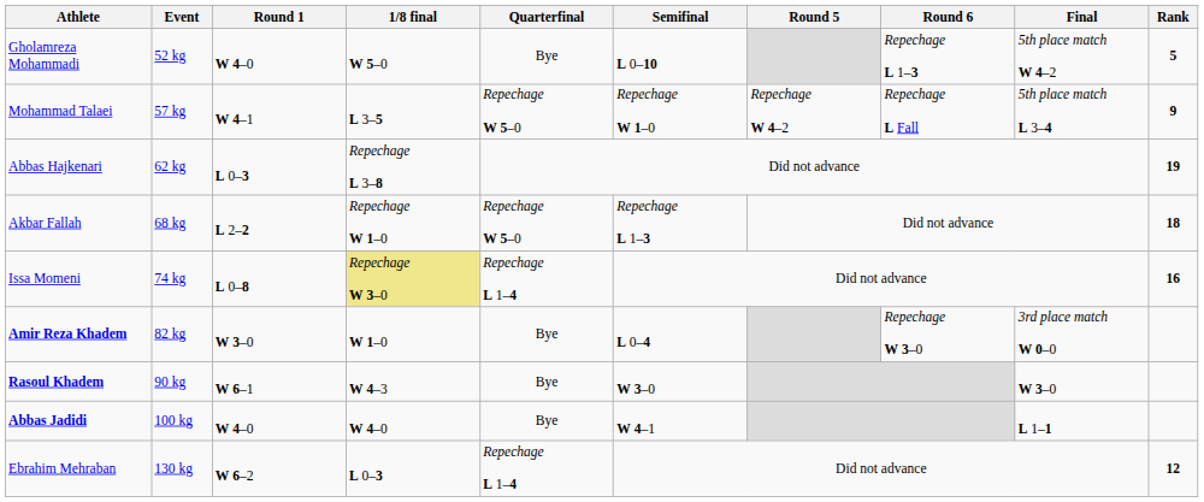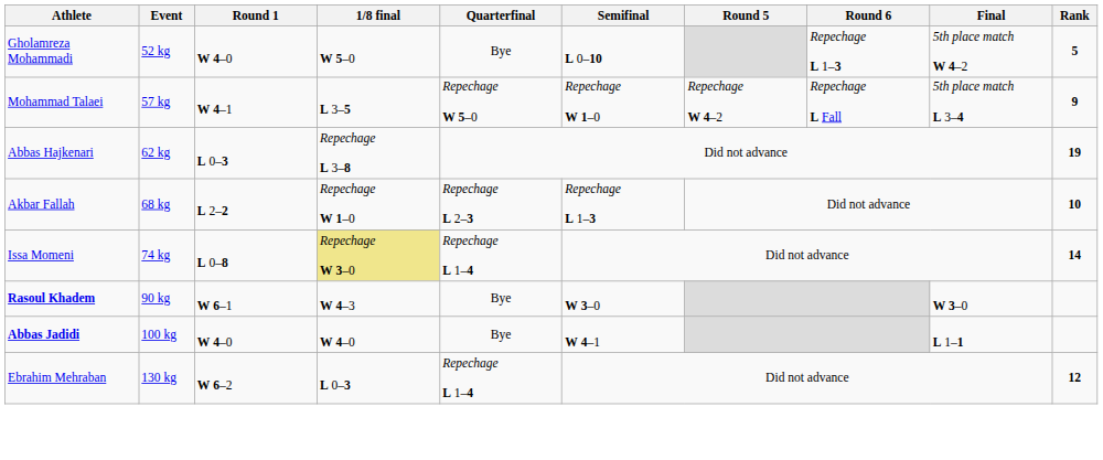 <table class="wikitable" width="98%" style="text-align:left; font-size:90%">
 <tr>
 <th width="12%">Athlete</th>
 <th width="5%">Event</th>
 <th width="11%">Round 1</th>
 <th width="11%">1/8 final</th>
 <th width="11%">Quarterfinal</th>
 <th width="11%">Semifinal</th>
 <th width="11%">Round 5</th>
 <th width="11%">Round 6</th>
 <th width="11%">Final</th>
 <th width="4%">Rank</th>
 </tr>
 <tr>
 <td><a href='#'>Gholamreza Mohammadi</a></td>
 <td><a href='#'>52 kg</a></td>
 <td><br><strong>W</strong> <strong>4</strong>–0</td>
 <td><br><strong>W</strong> <strong>5</strong>–0</td>
 <td align=center>Bye</td>
 <td><br><strong>L</strong> 0–<strong>10</strong></td>
 <td bgcolor=#DCDCDC></td>
 <td><em>Repechage</em><br><br><strong>L</strong> 1–<strong>3</strong></td>
 <td><em>5th place match</em><br><br><strong>W</strong> <strong>4</strong>–2</td>
 <td align=center><strong>5</strong></td>
 </tr>
 <tr>
 <td><a href='#'>Mohammad Talaei</a></td>
 <td><a href='#'>57 kg</a></td>
 <td><br><strong>W</strong> <strong>4</strong>–1</td>
 <td><br><strong>L</strong> 3–<strong>5</strong></td>
 <td><em>Repechage</em><br><br><strong>W</strong> <strong>5</strong>–0</td>
 <td><em>Repechage</em><br><br><strong>W</strong> <strong>1</strong>–0</td>
 <td><em>Repechage</em><br><br><strong>W</strong> <strong>4</strong>–2</td>
 <td><em>Repechage</em><br><br><strong>L</strong> <a href='#'>Fall</a></td>
 <td><em>5th place match</em><br><br><strong>L</strong> 3–<strong>4</strong></td>
 <td align=center><strong>9</strong></td>
 </tr>
 <tr>
 <td><a href='#'>Abbas Hajkenari</a></td>
 <td><a href='#'>62 kg</a></td>
 <td><br><strong>L</strong> 0–<strong>3</strong></td>
 <td><em>Repechage</em><br><br><strong>L</strong> 3–<strong>8</strong></td>
 <td colspan=5 align=center>Did not advance</td>
 <td align=center><strong>19</strong></td>
 </tr>
 <tr>
 <td><a href='#'>Akbar Fallah</a></td>
 <td><a href='#'>68 kg</a></td>
 <td><br><strong>L</strong> 2–<strong>2</strong></td>
 <td><em>Repechage</em><br><br><strong>W</strong> <strong>1</strong>–0</td>
-<td><em>Repechage</em><br><br><strong>W</strong> <strong>5</strong>–0</td>
+<td><em>Repechage</em><br><br><strong>L</strong> 2–<strong>3</strong></td>
 <td><em>Repechage</em><br><br><strong>L</strong> 1–<strong>3</strong></td>
 <td colspan=3 align=center>Did not advance</td>
-<td align=center><strong>18</strong></td>
+<td align=center><strong>10</strong></td>
 </tr>
 <tr>
 <td><a href='#'>Issa Momeni</a></td>
 <td><a href='#'>74 kg</a></td>
 <td><br><strong>L</strong> 0–<strong>8</strong></td>
 <td style="background: khaki;"><em>Repechage</em><br><br><strong>W</strong> <strong>3</strong>–0</td>
 <td><em>Repechage</em><br><br><strong>L</strong> 1–<strong>4</strong></td>
 <td colspan=4 align=center>Did not advance</td>
-<td align=center><strong>16</strong></td>
-</tr>
-<tr>
-<td><strong><a href='#'>Amir Reza Khadem</a></strong></td>
-<td><a href='#'>82 kg</a></td>
-<td><br><strong>W</strong> <strong>3</strong>–0</td>
-<td><br><strong>W</strong> <strong>1</strong>–0</td>
-<td align=center>Bye</td>
-<td><br><strong>L</strong> 0–<strong>4</strong></td>
-<td bgcolor=#DCDCDC></td>
-<td><em>Repechage</em><br><br><strong>W</strong> <strong>3</strong>–0</td>
-<td><em>3rd place match</em><br><br><strong>W</strong> <strong>0</strong>–0</td>
-<td align=center></td>
+<td align=center><strong>14</strong></td>
 </tr>
 <tr>
 <td><strong><a href='#'>Rasoul Khadem</a></strong></td>
 <td><a href='#'>90 kg</a></td>
 <td><br><strong>W</strong> <strong>6</strong>–1</td>
 <td><br><strong>W</strong> <strong>4</strong>–3</td>
 <td align=center>Bye</td>
 <td><br><strong>W</strong> <strong>3</strong>–0</td>
 <td colspan=2 bgcolor=#DCDCDC></td>
 <td><br><strong>W</strong> <strong>3</strong>–0</td>
 <td align=center></td>
 </tr>
 <tr>
 <td><strong><a href='#'>Abbas Jadidi</a></strong></td>
 <td><a href='#'>100 kg</a></td>
 <td><br><strong>W</strong> <strong>4</strong>–0</td>
 <td><br><strong>W</strong> <strong>4</strong>–0</td>
 <td align=center>Bye</td>
 <td><br><strong>W</strong> <strong>4</strong>–1</td>
 <td colspan=2 bgcolor=#DCDCDC></td>
 <td><br><strong>L</strong> 1–<strong>1</strong></td>
 <td align=center></td>
 </tr>
 <tr>
 <td><a href='#'>Ebrahim Mehraban</a></td>
 <td><a href='#'>130 kg</a></td>
 <td><br><strong>W</strong> <strong>6</strong>–2</td>
 <td><br><strong>L</strong> 0–<strong>3</strong></td>
 <td><em>Repechage</em><br><br><strong>L</strong> 1–<strong>4</strong></td>
 <td colspan=4 align=center>Did not advance</td>
 <td align=center><strong>12</strong></td>
 </tr>
 </table>
